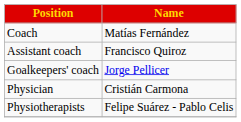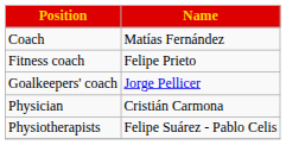 <table class="wikitable">
 <tr>
 <th style="color:#FFD700; background:#DD0000;">Position</th>
 <th style="color:#FFD700; background:#DD0000;">Name</th>
 </tr>
 <tr>
 <td>Coach</td>
 <td> Matías Fernández</td>
 </tr>
 <tr>
-<td>Assistant coach</td>
-<td> Francisco Quiroz</td>
+<td>Fitness coach</td>
+<td> Felipe Prieto</td>
 </tr>
 <tr>
 <td>Goalkeepers' coach</td>
 <td> <a href='#'>Jorge Pellicer</a></td>
 </tr>
 <tr>
 <td>Physician</td>
 <td> Cristián Carmona</td>
 </tr>
 <tr>
 <td>Physiotherapists</td>
 <td> Felipe Suárez -  Pablo Celis</td>
 </tr>
 <tr>
 </tr>
 </table>
